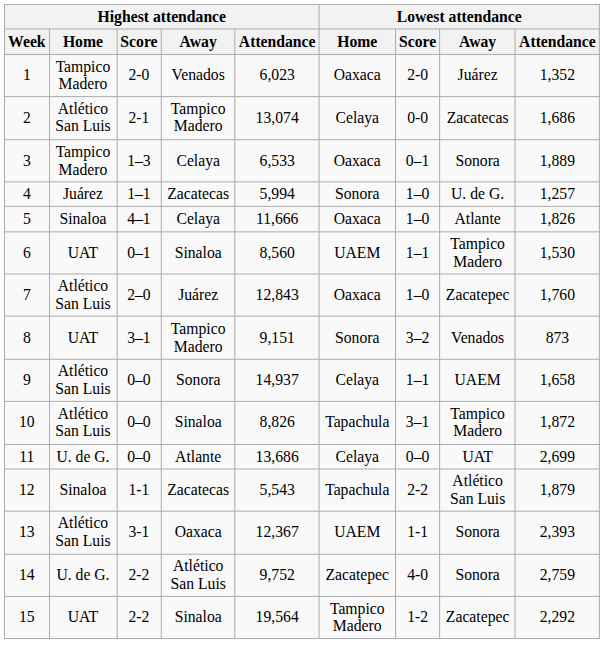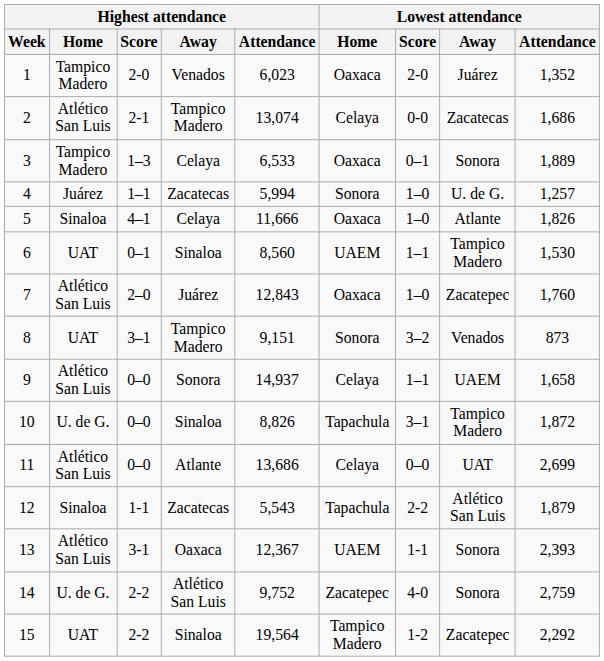 <table class="wikitable" style="text-align:center">
 <tr>
 <th colspan=5>Highest attendance</th>
 <th colspan=4>Lowest attendance</th>
 </tr>
 <tr>
 <th>Week</th>
 <th class="unsortable" width=120>Home</th>
 <th>Score</th>
 <th class="unsortable" width=120>Away</th>
 <th>Attendance</th>
 <th class="unsortable" width=120>Home</th>
 <th>Score</th>
 <th class="unsortable" width=120>Away</th>
 <th>Attendance</th>
 </tr>
 <tr>
 <td>1</td>
 <td>Tampico Madero</td>
 <td>2-0</td>
 <td>Venados</td>
 <td>6,023</td>
 <td>Oaxaca</td>
 <td>2-0</td>
 <td>Juárez</td>
 <td>1,352</td>
 </tr>
 <tr>
 <td>2</td>
 <td>Atlético San Luis</td>
 <td>2-1</td>
 <td>Tampico Madero</td>
 <td>13,074</td>
 <td>Celaya</td>
 <td>0-0</td>
 <td>Zacatecas</td>
 <td>1,686</td>
 </tr>
 <tr>
 <td>3</td>
 <td>Tampico Madero</td>
 <td>1–3</td>
 <td>Celaya</td>
 <td>6,533</td>
 <td>Oaxaca</td>
 <td>0–1</td>
 <td>Sonora</td>
 <td>1,889</td>
 </tr>
 <tr>
 <td>4</td>
 <td>Juárez</td>
 <td>1–1</td>
 <td>Zacatecas</td>
 <td>5,994</td>
 <td>Sonora</td>
 <td>1–0</td>
 <td>U. de G.</td>
 <td>1,257</td>
 </tr>
 <tr>
 <td>5</td>
 <td>Sinaloa</td>
 <td>4–1</td>
 <td>Celaya</td>
 <td>11,666</td>
 <td>Oaxaca</td>
 <td>1–0</td>
 <td>Atlante</td>
 <td>1,826</td>
 </tr>
 <tr>
 <td>6</td>
 <td>UAT</td>
 <td>0–1</td>
 <td>Sinaloa</td>
 <td>8,560</td>
 <td>UAEM</td>
 <td>1–1</td>
 <td>Tampico Madero</td>
 <td>1,530</td>
 </tr>
 <tr>
 <td>7</td>
 <td>Atlético San Luis</td>
 <td>2–0</td>
 <td>Juárez</td>
 <td>12,843</td>
 <td>Oaxaca</td>
 <td>1–0</td>
 <td>Zacatepec</td>
 <td>1,760</td>
 </tr>
 <tr>
 <td>8</td>
 <td>UAT</td>
 <td>3–1</td>
 <td>Tampico Madero</td>
 <td>9,151</td>
 <td>Sonora</td>
 <td>3–2</td>
 <td>Venados</td>
 <td>873</td>
 </tr>
 <tr>
 <td>9</td>
 <td>Atlético San Luis</td>
 <td>0–0</td>
 <td>Sonora</td>
 <td>14,937</td>
 <td>Celaya</td>
 <td>1–1</td>
 <td>UAEM</td>
 <td>1,658</td>
 </tr>
 <tr>
 <td>10</td>
-<td>Atlético San Luis</td>
+<td>U. de G.</td>
 <td>0–0</td>
 <td>Sinaloa</td>
 <td>8,826</td>
 <td>Tapachula</td>
 <td>3–1</td>
 <td>Tampico Madero</td>
 <td>1,872</td>
 </tr>
 <tr>
 <td>11</td>
-<td>U. de G.</td>
+<td>Atlético San Luis</td>
 <td>0–0</td>
 <td>Atlante</td>
 <td>13,686</td>
 <td>Celaya</td>
 <td>0–0</td>
 <td>UAT</td>
 <td>2,699</td>
 </tr>
 <tr>
 <td>12</td>
 <td>Sinaloa</td>
 <td>1-1</td>
 <td>Zacatecas</td>
 <td>5,543</td>
 <td>Tapachula</td>
 <td>2-2</td>
 <td>Atlético San Luis</td>
 <td>1,879</td>
 </tr>
 <tr>
 <td>13</td>
 <td>Atlético San Luis</td>
 <td>3-1</td>
 <td>Oaxaca</td>
 <td>12,367</td>
 <td>UAEM</td>
 <td>1-1</td>
 <td>Sonora</td>
 <td>2,393</td>
 </tr>
 <tr>
 <td>14</td>
 <td>U. de G.</td>
 <td>2-2</td>
 <td>Atlético San Luis</td>
 <td>9,752</td>
 <td>Zacatepec</td>
 <td>4-0</td>
 <td>Sonora</td>
 <td>2,759</td>
 </tr>
 <tr>
 <td>15</td>
 <td>UAT</td>
 <td>2-2</td>
 <td>Sinaloa</td>
 <td>19,564</td>
 <td>Tampico Madero</td>
 <td>1-2</td>
 <td>Zacatepec</td>
 <td>2,292</td>
 </tr>
 </table>
